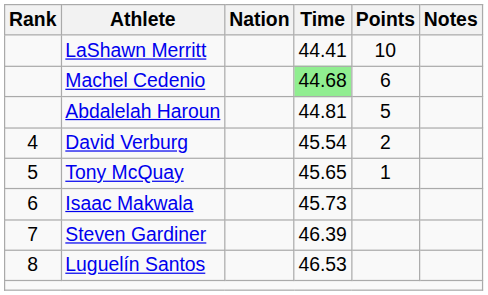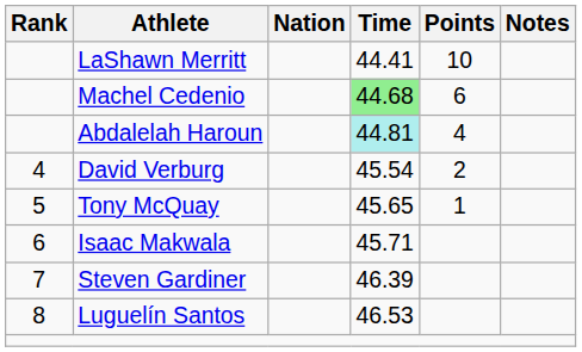 <table class="wikitable mw-datatable sortable" style="text-align:center;">
 <tr>
 <th>Rank</th>
 <th>Athlete</th>
 <th>Nation</th>
 <th>Time</th>
 <th>Points</th>
 <th>Notes</th>
 </tr>
 <tr>
 <td></td>
 <td align=left><a href='#'>LaShawn Merritt</a></td>
 <td align=left></td>
 <td>44.41</td>
 <td>10</td>
 <td></td>
 </tr>
 <tr>
 <td></td>
 <td align=left><a href='#'>Machel Cedenio</a></td>
 <td align=left></td>
 <td style="background: lightgreen;">44.68</td>
 <td>6</td>
 <td></td>
 </tr>
 <tr>
 <td></td>
 <td align=left><a href='#'>Abdalelah Haroun</a></td>
 <td align=left></td>
-<td>44.81</td>
-<td>5</td>
+<td style="background: paleturquoise;">44.81</td>
+<td>4</td>
 <td></td>
 </tr>
 <tr>
 <td>4</td>
 <td align=left><a href='#'>David Verburg</a></td>
 <td align=left></td>
 <td>45.54</td>
 <td>2</td>
 <td></td>
 </tr>
 <tr>
 <td>5</td>
 <td align=left><a href='#'>Tony McQuay</a></td>
 <td align=left></td>
 <td>45.65</td>
 <td>1</td>
 <td></td>
 </tr>
 <tr>
 <td>6</td>
 <td align=left><a href='#'>Isaac Makwala</a></td>
 <td align=left></td>
-<td>45.73</td>
+<td>45.71</td>
 <td></td>
 <td></td>
 </tr>
 <tr>
 <td>7</td>
 <td align=left><a href='#'>Steven Gardiner</a></td>
 <td align=left></td>
 <td>46.39</td>
 <td></td>
 <td></td>
 </tr>
 <tr>
 <td>8</td>
 <td align=left><a href='#'>Luguelín Santos</a></td>
 <td align=left></td>
 <td>46.53</td>
 <td></td>
 <td></td>
 </tr>
 <tr class="sortbottom">
 <td colspan=6></td>
 </tr>
 </table>
